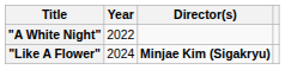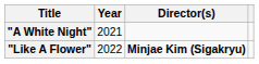 <table class="wikitable plainrowheaders">
 <tr>
 <th scope="col">Title</th>
 <th scope="col">Year</th>
 <th scope="col">Director(s)</th>
 <th scope="col"></th>
 </tr>
 <tr>
 <th scope="row">"A White Night" <br></th>
-<td>2022</td>
+<td>2021</td>
 <td></td>
 <td style="text-align:center"></td>
 </tr>
 <tr>
 <th scope="row">"Like A Flower"</th>
-<td>2024</td>
+<td>2022</td>
 <td><strong>Minjae Kim (Sigakryu)</strong></td>
 <td style="text-align:center"></td>
 </tr>
 </table>
